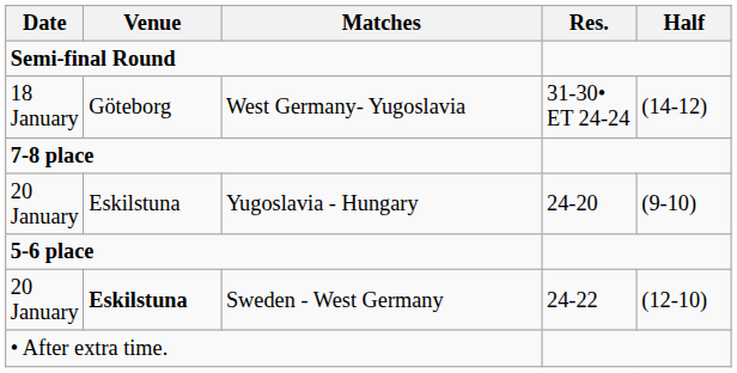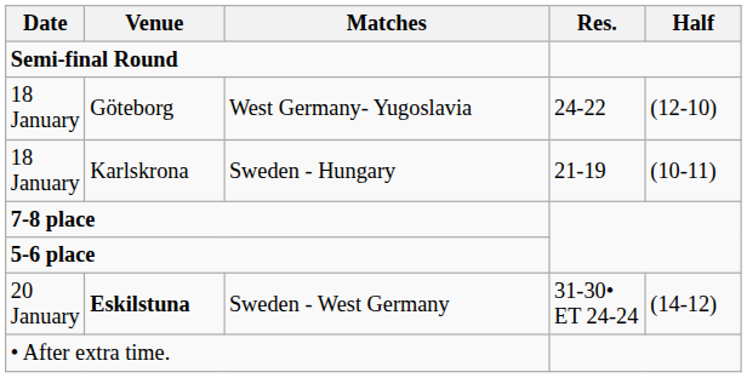 <table class="wikitable sortable" style=font-size:97%>
 <tr>
 <th width="40px">Date</th>
 <th width="90px">Venue</th>
 <th width="220px">Matches</th>
 <th width="60px">Res.</th>
 <th width="60px">Half</th>
 </tr>
 <tr>
 <td colspan="3" align="left"><strong>Semi-final Round</strong></td>
 </tr>
 <tr>
 <td>18 January</td>
 <td>Göteborg</td>
 <td align="left">West Germany- Yugoslavia</td>
-<td>31-30• ET 24-24</td>
-<td>(14-12)</td>
+<td>24-22</td>
+<td>(12-10)</td>
+</tr>
+<tr>
+<td>18 January</td>
+<td>Karlskrona</td>
+<td align="left">Sweden - Hungary</td>
+<td>21-19</td>
+<td>(10-11)</td>
 </tr>
 <tr>
 <td colspan="3" align="left"><strong>7-8 place</strong></td>
-</tr>
-<tr>
-<td>20 January</td>
-<td>Eskilstuna</td>
-<td align="left">Yugoslavia - Hungary</td>
-<td>24-20</td>
-<td>(9-10)</td>
 </tr>
 <tr>
 <td colspan="3" align="left"><strong>5-6 place</strong></td>
 </tr>
 <tr>
 <td>20 January</td>
 <td><strong>Eskilstuna</strong></td>
 <td align="left">Sweden - West Germany</td>
-<td>24-22</td>
-<td>(12-10)</td>
+<td>31-30• ET 24-24</td>
+<td>(14-12)</td>
 </tr>
 <tr>
 <td colspan="3" align="left">• After extra time.</td>
 </tr>
 </table>
